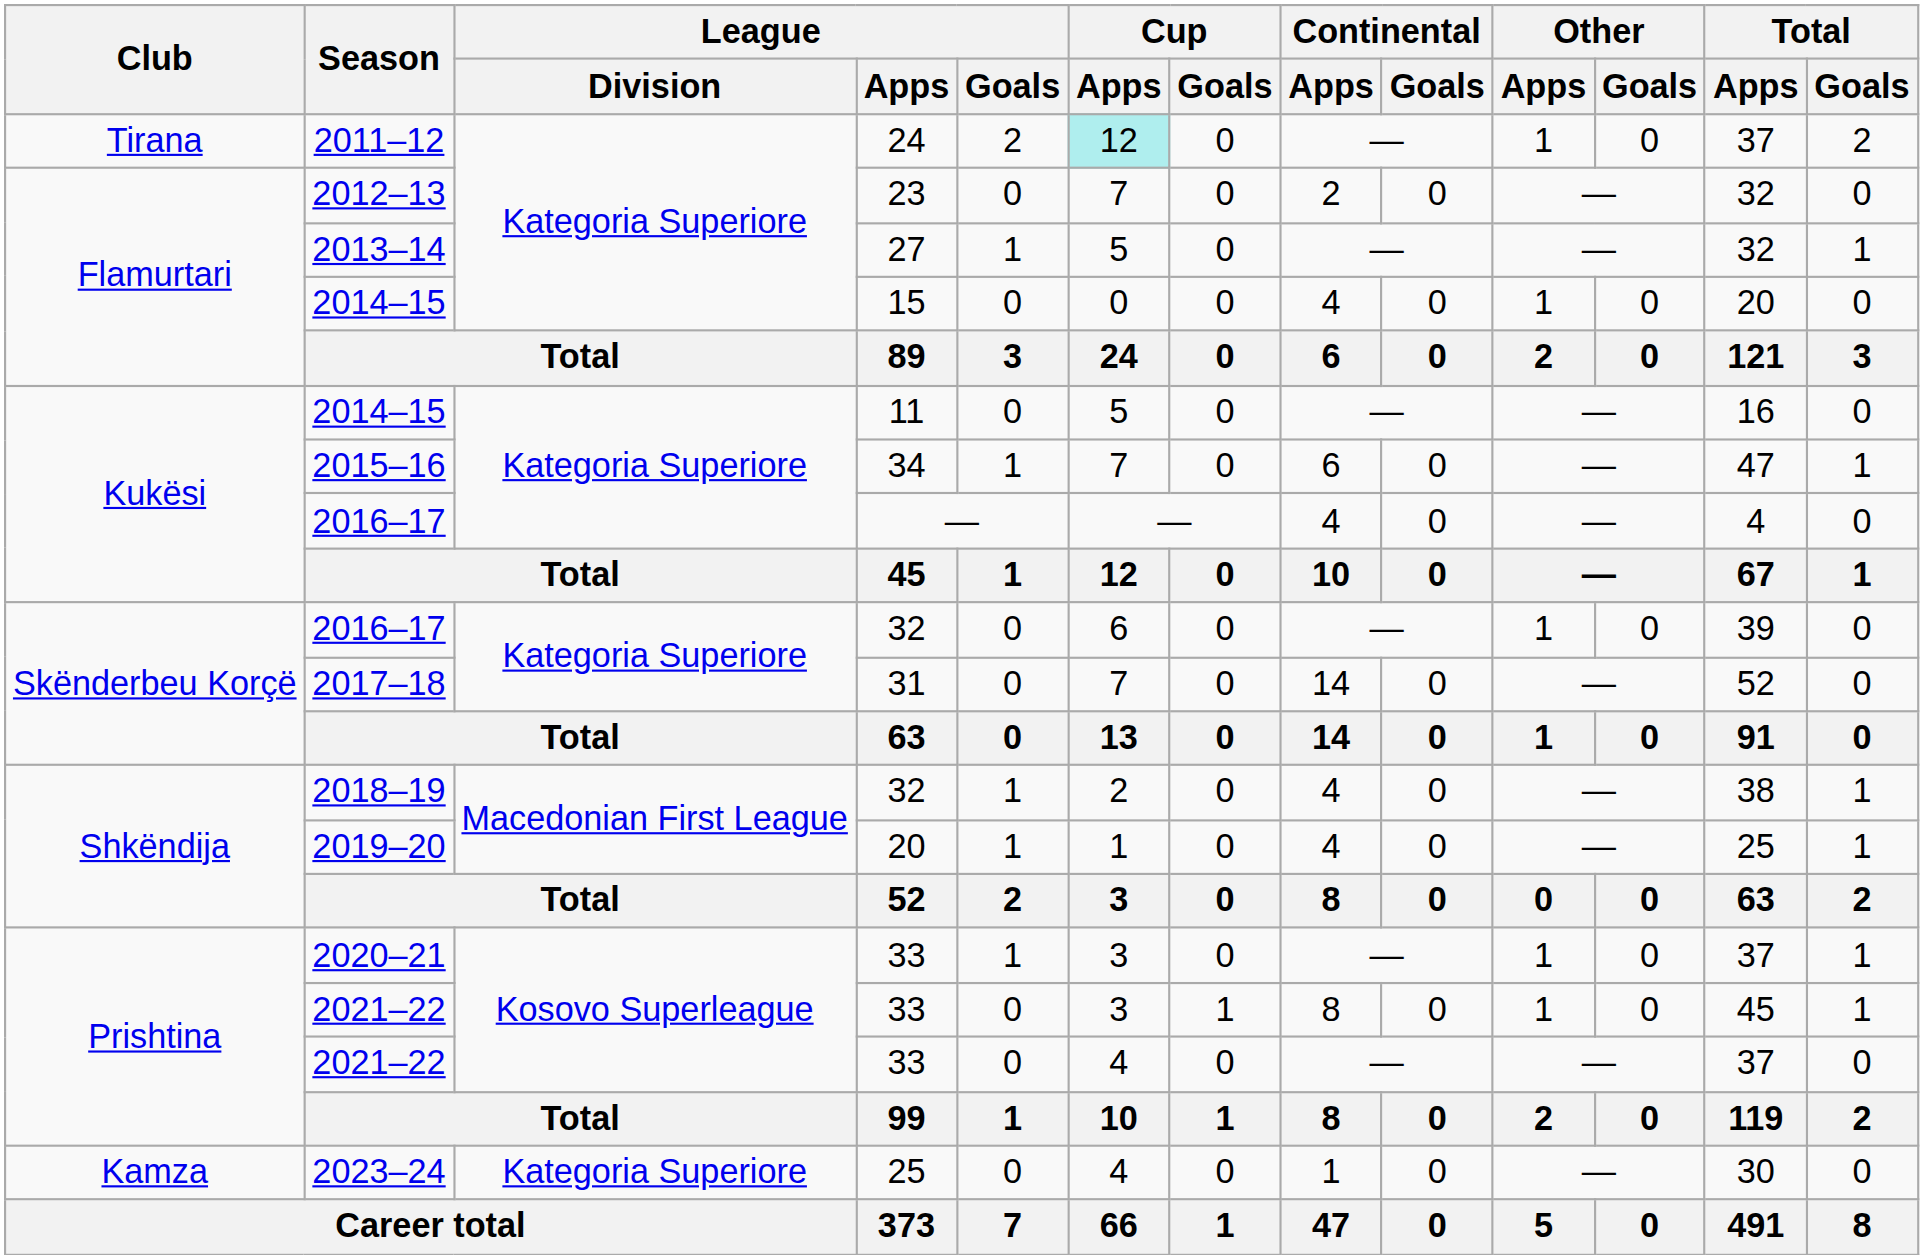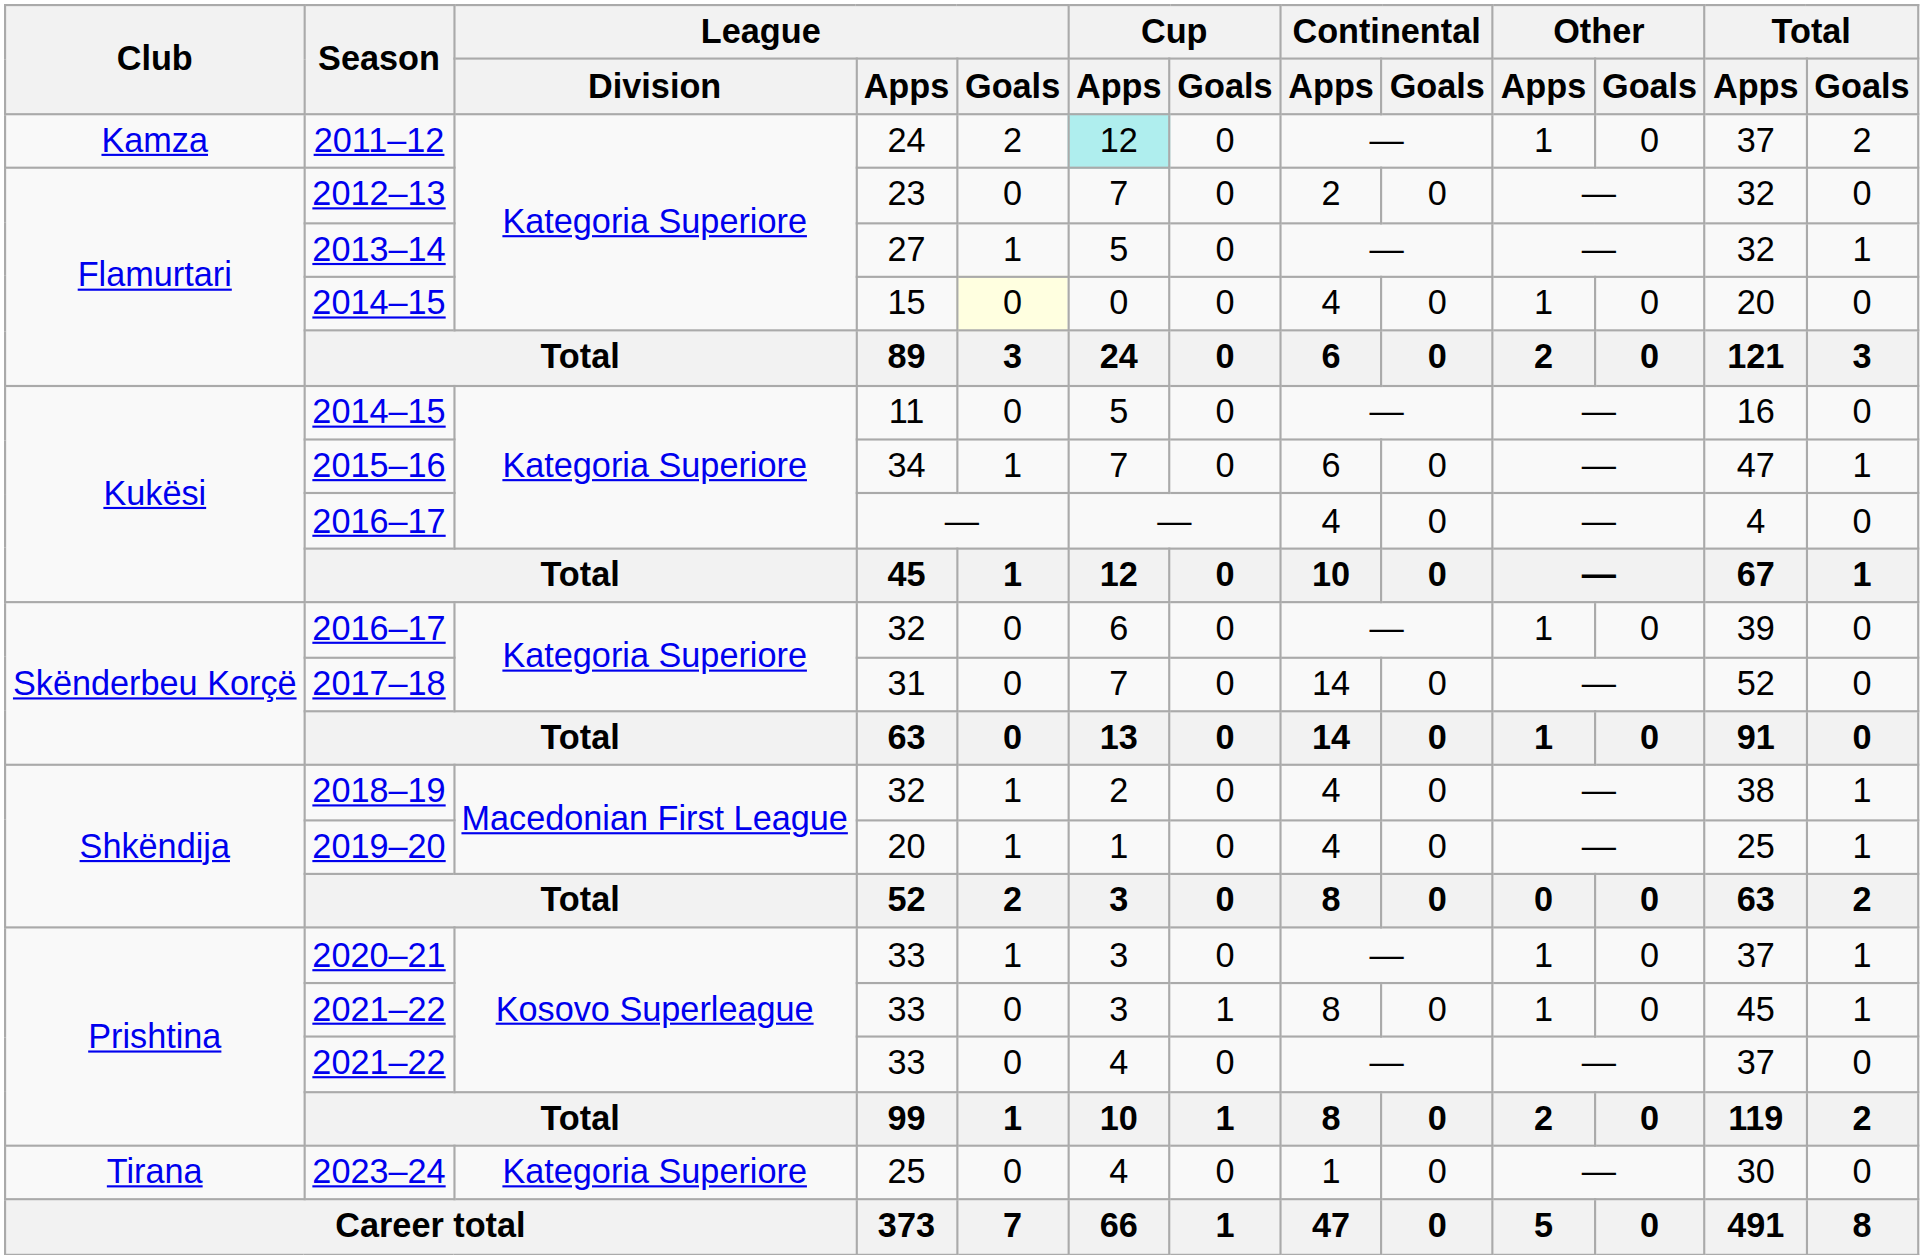 <table class="wikitable" style="text-align:center">
 <tr>
 <th rowspan="2">Club</th>
 <th rowspan="2">Season</th>
 <th colspan="3">League</th>
 <th colspan="2">Cup</th>
 <th colspan="2">Continental</th>
 <th colspan="2">Other</th>
 <th colspan="2">Total</th>
 </tr>
 <tr>
 <th>Division</th>
 <th>Apps</th>
 <th>Goals</th>
 <th>Apps</th>
 <th>Goals</th>
 <th>Apps</th>
 <th>Goals</th>
 <th>Apps</th>
 <th>Goals</th>
 <th>Apps</th>
 <th>Goals</th>
 </tr>
 <tr>
-<td><a href='#'>Tirana</a></td>
+<td rowspan="1"><a href='#'>Kamza</a></td>
 <td><a href='#'>2011–12</a></td>
 <td rowspan="4"><a href='#'>Kategoria Superiore</a></td>
 <td>24</td>
 <td>2</td>
 <td style="background: paleturquoise;">12</td>
 <td>0</td>
 <td colspan="2">—</td>
 <td>1</td>
 <td>0</td>
 <td>37</td>
 <td>2</td>
 </tr>
 <tr>
 <td rowspan="4"><a href='#'>Flamurtari</a></td>
 <td><a href='#'>2012–13</a></td>
 <td>23</td>
 <td>0</td>
 <td>7</td>
 <td>0</td>
 <td>2</td>
 <td>0</td>
 <td colspan="2">—</td>
 <td>32</td>
 <td>0</td>
 </tr>
 <tr>
 <td><a href='#'>2013–14</a></td>
 <td>27</td>
 <td>1</td>
 <td>5</td>
 <td>0</td>
 <td colspan="2">—</td>
 <td colspan="2">—</td>
 <td>32</td>
 <td>1</td>
 </tr>
 <tr>
 <td><a href='#'>2014–15</a></td>
 <td>15</td>
-<td>0</td>
+<td style="background: lightyellow;">0</td>
 <td>0</td>
 <td>0</td>
 <td>4</td>
 <td>0</td>
 <td>1</td>
 <td>0</td>
 <td>20</td>
 <td>0</td>
 </tr>
 <tr>
 <th colspan="2">Total</th>
 <th>89</th>
 <th>3</th>
 <th>24</th>
 <th>0</th>
 <th>6</th>
 <th>0</th>
 <th>2</th>
 <th>0</th>
 <th>121</th>
 <th>3</th>
 </tr>
 <tr>
 <td rowspan="4"><a href='#'>Kukësi</a></td>
 <td><a href='#'>2014–15</a></td>
 <td rowspan="3"><a href='#'>Kategoria Superiore</a></td>
 <td>11</td>
 <td>0</td>
 <td>5</td>
 <td>0</td>
 <td colspan="2">—</td>
 <td colspan="2">—</td>
 <td>16</td>
 <td>0</td>
 </tr>
 <tr>
 <td><a href='#'>2015–16</a></td>
 <td>34</td>
 <td>1</td>
 <td>7</td>
 <td>0</td>
 <td>6</td>
 <td>0</td>
 <td colspan="2">—</td>
 <td>47</td>
 <td>1</td>
 </tr>
 <tr>
 <td><a href='#'>2016–17</a></td>
 <td colspan="2">—</td>
 <td colspan="2">—</td>
 <td>4</td>
 <td>0</td>
 <td colspan="2">—</td>
 <td>4</td>
 <td>0</td>
 </tr>
 <tr>
 <th colspan="2">Total</th>
 <th>45</th>
 <th>1</th>
 <th>12</th>
 <th>0</th>
 <th>10</th>
 <th>0</th>
 <th colspan="2">—</th>
 <th>67</th>
 <th>1</th>
 </tr>
 <tr>
 <td rowspan="3"><a href='#'>Skënderbeu Korçë</a></td>
 <td><a href='#'>2016–17</a></td>
 <td rowspan="2"><a href='#'>Kategoria Superiore</a></td>
 <td>32</td>
 <td>0</td>
 <td>6</td>
 <td>0</td>
 <td colspan="2">—</td>
 <td>1</td>
 <td>0</td>
 <td>39</td>
 <td>0</td>
 </tr>
 <tr>
 <td><a href='#'>2017–18</a></td>
 <td>31</td>
 <td>0</td>
 <td>7</td>
 <td>0</td>
 <td>14</td>
 <td>0</td>
 <td colspan="2">—</td>
 <td>52</td>
 <td>0</td>
 </tr>
 <tr>
 <th colspan="2">Total</th>
 <th>63</th>
 <th>0</th>
 <th>13</th>
 <th>0</th>
 <th>14</th>
 <th>0</th>
 <th>1</th>
 <th>0</th>
 <th>91</th>
 <th>0</th>
 </tr>
 <tr>
 <td rowspan="3"><a href='#'>Shkëndija</a></td>
 <td><a href='#'>2018–19</a></td>
 <td rowspan="2"><a href='#'>Macedonian First League</a></td>
 <td>32</td>
 <td>1</td>
 <td>2</td>
 <td>0</td>
 <td>4</td>
 <td>0</td>
 <td colspan="2">—</td>
 <td>38</td>
 <td>1</td>
 </tr>
 <tr>
 <td><a href='#'>2019–20</a></td>
 <td>20</td>
 <td>1</td>
 <td>1</td>
 <td>0</td>
 <td>4</td>
 <td>0</td>
 <td colspan="2">—</td>
 <td>25</td>
 <td>1</td>
 </tr>
 <tr>
 <th colspan="2">Total</th>
 <th>52</th>
 <th>2</th>
 <th>3</th>
 <th>0</th>
 <th>8</th>
 <th>0</th>
 <th>0</th>
 <th>0</th>
 <th>63</th>
 <th>2</th>
 </tr>
 <tr>
 <td rowspan="4"><a href='#'>Prishtina</a></td>
 <td><a href='#'>2020–21</a></td>
 <td rowspan="3"><a href='#'>Kosovo Superleague</a></td>
 <td>33</td>
 <td>1</td>
 <td>3</td>
 <td>0</td>
 <td colspan="2">—</td>
 <td>1</td>
 <td>0</td>
 <td>37</td>
 <td>1</td>
 </tr>
 <tr>
 <td><a href='#'>2021–22</a></td>
 <td>33</td>
 <td>0</td>
 <td>3</td>
 <td>1</td>
 <td>8</td>
 <td>0</td>
 <td>1</td>
 <td>0</td>
 <td>45</td>
 <td>1</td>
 </tr>
 <tr>
 <td><a href='#'>2021–22</a></td>
 <td>33</td>
 <td>0</td>
 <td>4</td>
 <td>0</td>
 <td colspan="2">—</td>
 <td colspan="2">—</td>
 <td>37</td>
 <td>0</td>
 </tr>
 <tr>
 <th colspan="2">Total</th>
 <th>99</th>
 <th>1</th>
 <th>10</th>
 <th>1</th>
 <th>8</th>
 <th>0</th>
 <th>2</th>
 <th>0</th>
 <th>119</th>
 <th>2</th>
 </tr>
 <tr>
-<td rowspan="1"><a href='#'>Kamza</a></td>
+<td><a href='#'>Tirana</a></td>
 <td><a href='#'>2023–24</a></td>
 <td><a href='#'>Kategoria Superiore</a></td>
 <td>25</td>
 <td>0</td>
 <td>4</td>
 <td>0</td>
 <td>1</td>
 <td>0</td>
 <td colspan="2">—</td>
 <td>30</td>
 <td>0</td>
 </tr>
 <tr>
 <th colspan="3">Career total</th>
 <th>373</th>
 <th>7</th>
 <th>66</th>
 <th>1</th>
 <th>47</th>
 <th>0</th>
 <th>5</th>
 <th>0</th>
 <th>491</th>
 <th>8</th>
 </tr>
 </table>
